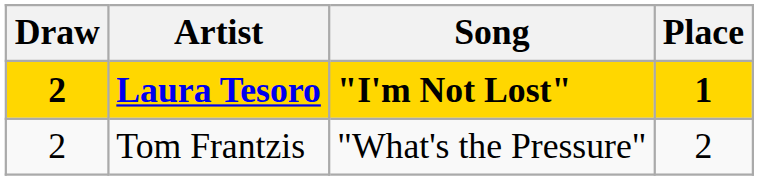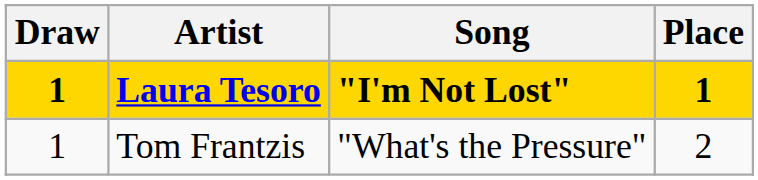 <table class="wikitable sortable" style="margin: 1em auto 1em auto; text-align:center">
 <tr>
 <th>Draw</th>
 <th>Artist</th>
 <th>Song</th>
 <th>Place</th>
 </tr>
 <tr style="font-weight:bold; background:gold;">
-<td>2</td>
+<td>1</td>
 <td align="left"><a href='#'>Laura Tesoro</a></td>
 <td align="left">"I'm Not Lost"</td>
 <td>1</td>
 </tr>
 <tr>
-<td>2</td>
+<td>1</td>
 <td align="left">Tom Frantzis</td>
 <td align="left">"What's the Pressure"</td>
 <td>2</td>
 </tr>
 </table>
